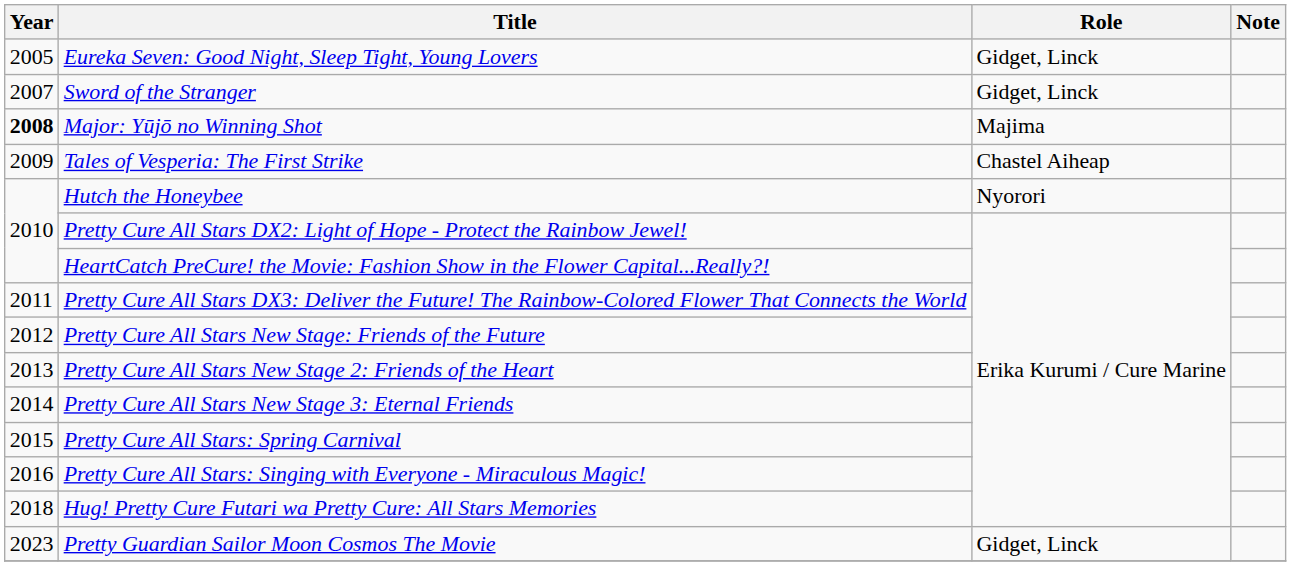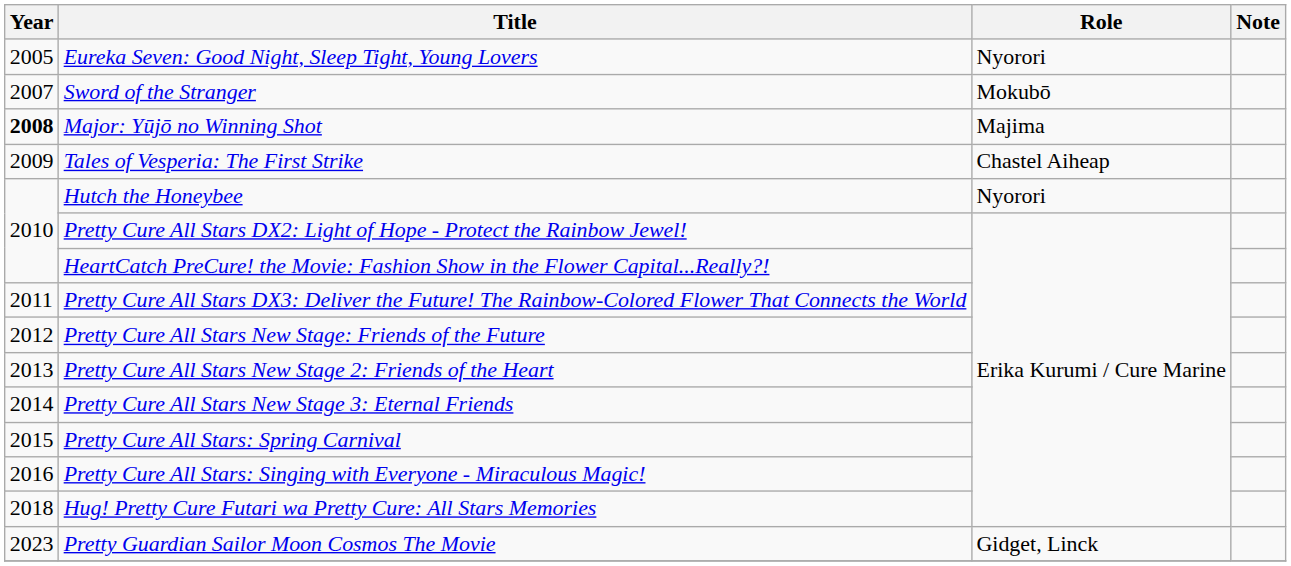 <table class="wikitable">
 <tr>
 <th>Year</th>
 <th>Title</th>
 <th>Role</th>
 <th>Note</th>
 </tr>
 <tr>
 <td>2005</td>
 <td><em><a href='#'>Eureka Seven: Good Night, Sleep Tight, Young Lovers</a></em></td>
-<td>Gidget, Linck</td>
+<td>Nyorori</td>
 <td></td>
 </tr>
 <tr>
 <td>2007</td>
 <td><em><a href='#'>Sword of the Stranger</a></em></td>
-<td>Gidget, Linck</td>
+<td>Mokubō</td>
 <td></td>
 </tr>
 <tr>
 <td><strong>2008</strong></td>
 <td><em><a href='#'>Major: Yūjō no Winning Shot</a></em></td>
 <td>Majima</td>
 <td></td>
 </tr>
 <tr>
 <td>2009</td>
 <td><em><a href='#'>Tales of Vesperia: The First Strike</a></em></td>
 <td>Chastel Aiheap</td>
 <td></td>
 </tr>
 <tr>
 <td rowspan="3">2010</td>
 <td><em><a href='#'>Hutch the Honeybee</a></em></td>
 <td>Nyorori</td>
 <td></td>
 </tr>
 <tr>
 <td><em><a href='#'>Pretty Cure All Stars DX2: Light of Hope - Protect the Rainbow Jewel!</a></em></td>
 <td rowspan="9">Erika Kurumi / Cure Marine</td>
 <td></td>
 </tr>
 <tr>
 <td><em><a href='#'>HeartCatch PreCure! the Movie: Fashion Show in the Flower Capital...Really?!</a></em></td>
 <td></td>
 </tr>
 <tr>
 <td>2011</td>
 <td><em><a href='#'>Pretty Cure All Stars DX3: Deliver the Future! The Rainbow-Colored Flower That Connects the World</a></em></td>
 <td></td>
 </tr>
 <tr>
 <td>2012</td>
 <td><em><a href='#'>Pretty Cure All Stars New Stage: Friends of the Future</a></em></td>
 <td></td>
 </tr>
 <tr>
 <td>2013</td>
 <td><em><a href='#'>Pretty Cure All Stars New Stage 2: Friends of the Heart</a></em></td>
 <td></td>
 </tr>
 <tr>
 <td>2014</td>
 <td><em><a href='#'>Pretty Cure All Stars New Stage 3: Eternal Friends</a></em></td>
 <td></td>
 </tr>
 <tr>
 <td>2015</td>
 <td><em><a href='#'>Pretty Cure All Stars: Spring Carnival</a></em></td>
 <td></td>
 </tr>
 <tr>
 <td>2016</td>
 <td><em><a href='#'>Pretty Cure All Stars: Singing with Everyone - Miraculous Magic!</a></em></td>
 <td></td>
 </tr>
 <tr>
 <td>2018</td>
 <td><em><a href='#'>Hug! Pretty Cure Futari wa Pretty Cure: All Stars Memories</a></em></td>
 <td></td>
 </tr>
 <tr>
 <td>2023</td>
 <td><em><a href='#'>Pretty Guardian Sailor Moon Cosmos The Movie</a></em></td>
 <td>Gidget, Linck</td>
 <td></td>
 </tr>
 <tr>
 </tr>
 </table>
